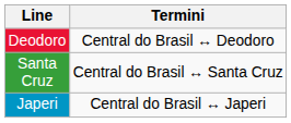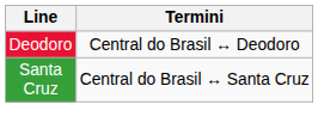 <table class="wikitable">
 <tr>
 <th align="center" width="60px">Line</th>
 <th align="center">Termini</th>
 </tr>
 <tr>
 <td bgcolor="#E91233" align="center" style="color:white">Deodoro</td>
 <td align="center">Central do Brasil ↔ Deodoro</td>
 </tr>
 <tr>
 <td bgcolor="#369F3A" align="center" style="color:white">Santa Cruz</td>
 <td align="center">Central do Brasil ↔ Santa Cruz</td>
 </tr>
-<tr>
-<td bgcolor="#0096C5" align="center" style="color:white">Japeri</td>
-<td align="center">Central do Brasil ↔ Japeri</td>
-</tr>
 </table>
